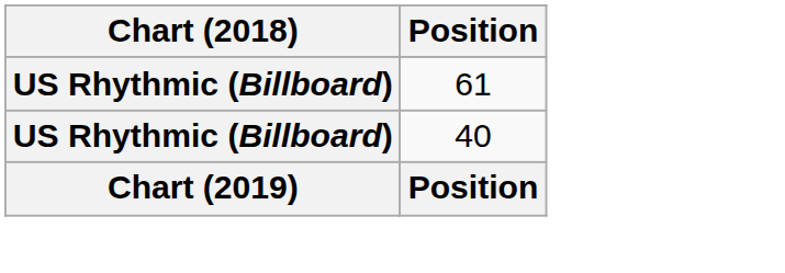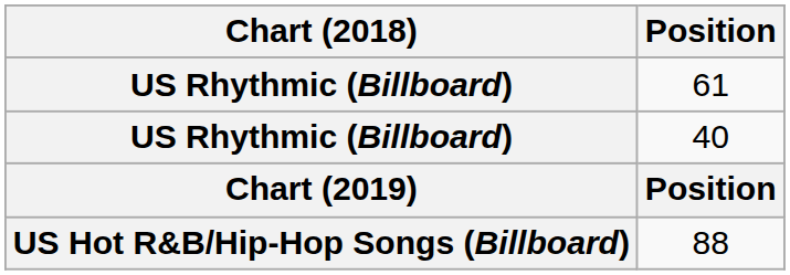 <table class="wikitable plainrowheaders sortable" style="text-align:center">
 <tr>
 <th scope="col">Chart (2018)</th>
 <th scope="col">Position</th>
 </tr>
 <tr>
 <th scope="row">US Rhythmic (<em>Billboard</em>)</th>
 <td>61</td>
 </tr>
 <tr>
 <th scope="row">US Rhythmic (<em>Billboard</em>)</th>
 <td>40</td>
 </tr>
 <tr>
 <th scope="col">Chart (2019)</th>
 <th scope="col">Position</th>
 </tr>
+<tr>
+<th scope="row">US Hot R&B/Hip-Hop Songs (<em>Billboard</em>)</th>
+<td>88</td>
+</tr>
 </table>
